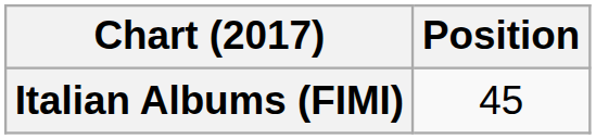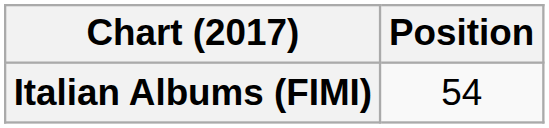 <table class="wikitable plainrowheaders" style="text-align:center">
 <tr>
 <th scope="col">Chart (2017)</th>
 <th scope="col">Position</th>
 </tr>
 <tr>
 <th scope="row">Italian Albums (FIMI)</th>
-<td>45</td>
+<td>54</td>
 </tr>
 </table>
